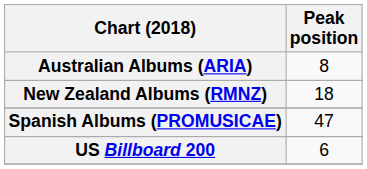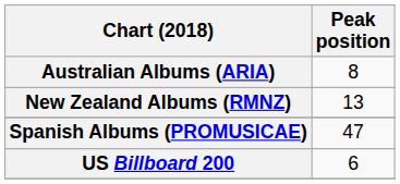 <table class="wikitable sortable plainrowheaders" style="text-align:center">
 <tr>
 <th scope="col">Chart (2018)</th>
 <th scope="col">Peak<br> position</th>
 </tr>
 <tr>
 <th scope="row">Australian Albums (<a href='#'>ARIA</a>)</th>
 <td>8</td>
 </tr>
 <tr>
 </tr>
 <tr>
 </tr>
 <tr>
 </tr>
 <tr>
 </tr>
 <tr>
 </tr>
 <tr>
 </tr>
 <tr>
 </tr>
 <tr>
 <th scope="row">New Zealand Albums (<a href='#'>RMNZ</a>)</th>
-<td>18</td>
+<td>13</td>
 </tr>
 <tr>
 </tr>
 <tr>
 <th scope="row">Spanish Albums (<a href='#'>PROMUSICAE</a>)</th>
 <td>47</td>
 </tr>
 <tr>
 </tr>
 <tr>
 </tr>
 <tr>
 <th scope="row">US <a href='#'><em>Billboard</em> 200</a></th>
 <td>6</td>
 </tr>
 <tr>
 </tr>
 </table>
